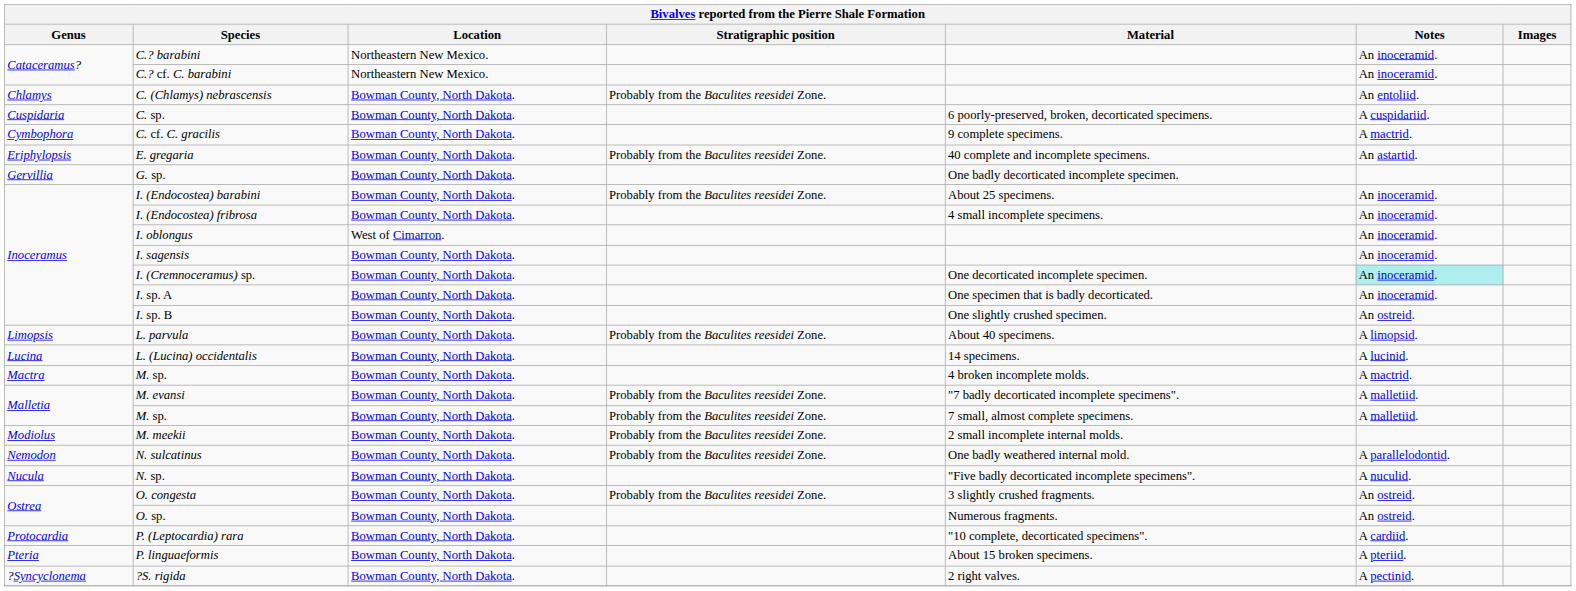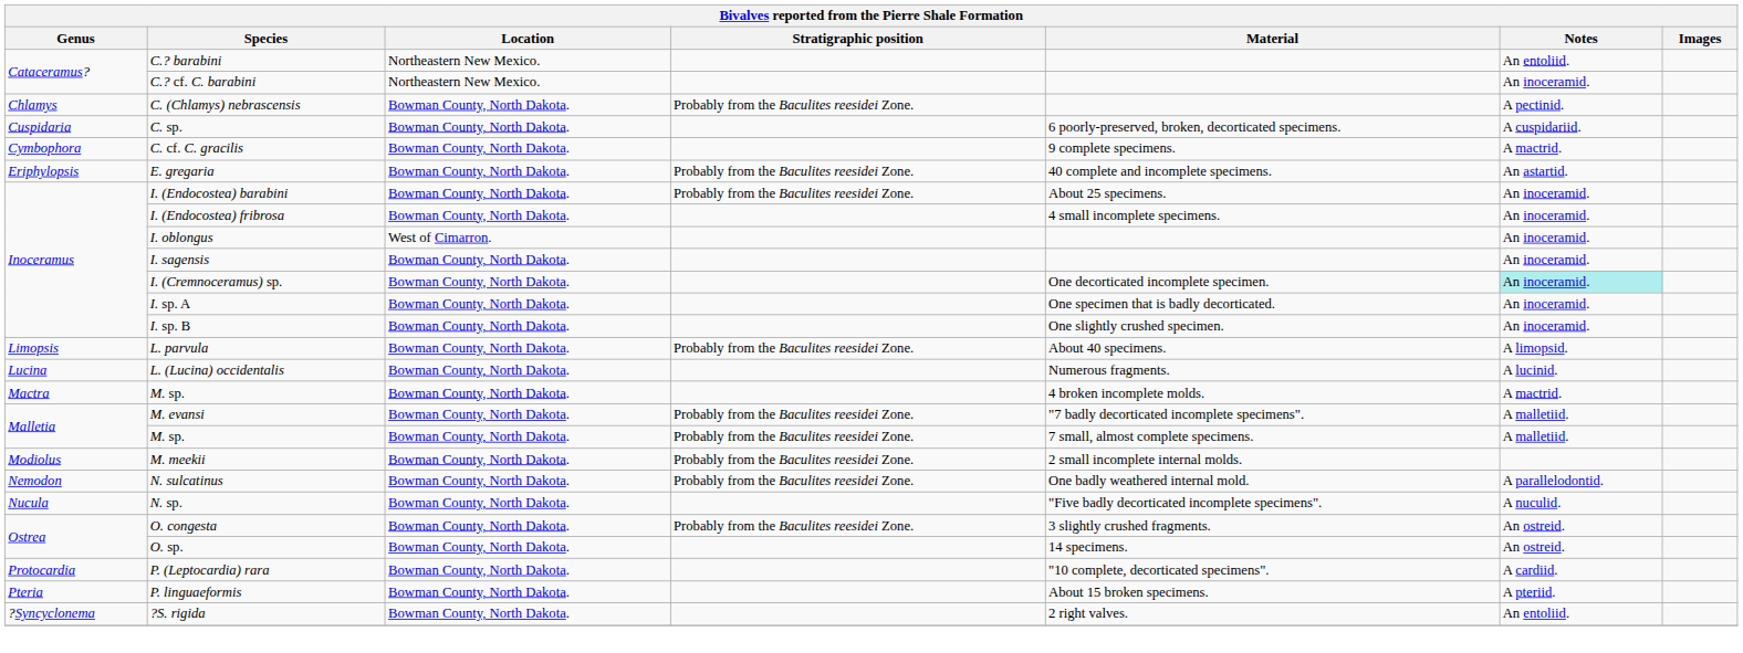 <table class="wikitable" align="center" width="100%">
 <tr>
 <th colspan="7" align="center"><strong><a href='#'>Bivalves</a> reported from the Pierre Shale Formation</strong></th>
 </tr>
 <tr>
 <th>Genus</th>
 <th>Species</th>
 <th>Location</th>
 <th><strong>Stratigraphic position</strong></th>
 <th><strong>Material</strong></th>
 <th>Notes</th>
 <th>Images</th>
 </tr>
 <tr>
 <td rowspan=2><em><a href='#'>Cataceramus</a>?</em></td>
 <td><em>C.? barabini</em></td>
 <td>Northeastern New Mexico.</td>
 <td></td>
 <td></td>
-<td>An <a href='#'>inoceramid</a>.</td>
+<td>An <a href='#'>entoliid</a>.</td>
 <td></td>
 </tr>
 <tr>
 <td><em>C.?</em> cf. <em>C. barabini</em></td>
 <td>Northeastern New Mexico.</td>
 <td></td>
 <td></td>
 <td>An <a href='#'>inoceramid</a>.</td>
 <td></td>
 </tr>
 <tr>
 <td><em><a href='#'>Chlamys</a></em></td>
 <td><em>C. (Chlamys) nebrascensis</em></td>
 <td><a href='#'>Bowman County, North Dakota</a>.</td>
 <td>Probably from the <em>Baculites reesidei</em> Zone.</td>
 <td></td>
-<td>An <a href='#'>entoliid</a>.</td>
+<td>A <a href='#'>pectinid</a>.</td>
 <td></td>
 </tr>
 <tr>
 <td><em><a href='#'>Cuspidaria</a></em></td>
 <td><em>C.</em> sp.</td>
 <td><a href='#'>Bowman County, North Dakota</a>.</td>
 <td></td>
 <td>6 poorly-preserved, broken, decorticated specimens.</td>
 <td>A <a href='#'>cuspidariid</a>.</td>
 <td></td>
 </tr>
 <tr>
 <td><em><a href='#'>Cymbophora</a></em></td>
 <td><em>C.</em> cf. <em>C. gracilis</em></td>
 <td><a href='#'>Bowman County, North Dakota</a>.</td>
 <td></td>
 <td>9 complete specimens.</td>
 <td>A <a href='#'>mactrid</a>.</td>
 <td></td>
 </tr>
 <tr>
 <td><em><a href='#'>Eriphylopsis</a></em></td>
 <td><em>E. gregaria</em></td>
 <td><a href='#'>Bowman County, North Dakota</a>.</td>
 <td>Probably from the <em>Baculites reesidei</em> Zone.</td>
 <td>40 complete and incomplete specimens.</td>
 <td>An <a href='#'>astartid</a>.</td>
-<td></td>
-</tr>
-<tr>
-<td><em><a href='#'>Gervillia</a></em></td>
-<td><em>G.</em> sp.</td>
-<td><a href='#'>Bowman County, North Dakota</a>.</td>
-<td></td>
-<td>One badly decorticated incomplete specimen.</td>
-<td></td>
 <td></td>
 </tr>
 <tr>
 <td rowspan="7"><em><a href='#'>Inoceramus</a></em></td>
 <td><em>I. (Endocostea) barabini</em></td>
 <td><a href='#'>Bowman County, North Dakota</a>.</td>
 <td>Probably from the <em>Baculites reesidei</em> Zone.</td>
 <td>About 25 specimens.</td>
 <td>An <a href='#'>inoceramid</a>.</td>
 <td></td>
 </tr>
 <tr>
 <td><em>I. (Endocostea) fribrosa</em></td>
 <td><a href='#'>Bowman County, North Dakota</a>.</td>
 <td></td>
 <td>4 small incomplete specimens.</td>
 <td>An <a href='#'>inoceramid</a>.</td>
 <td></td>
 </tr>
 <tr>
 <td><em>I. oblongus</em></td>
 <td>West of <a href='#'>Cimarron</a>.</td>
 <td></td>
 <td></td>
 <td>An <a href='#'>inoceramid</a>.</td>
 <td></td>
 </tr>
 <tr>
 <td><em>I. sagensis</em></td>
 <td><a href='#'>Bowman County, North Dakota</a>.</td>
 <td></td>
 <td></td>
 <td>An <a href='#'>inoceramid</a>.</td>
 <td></td>
 </tr>
 <tr>
 <td><em>I. (Cremnoceramus)</em> sp.</td>
 <td><a href='#'>Bowman County, North Dakota</a>.</td>
 <td></td>
 <td>One decorticated incomplete specimen.</td>
 <td style="background: paleturquoise;">An <a href='#'>inoceramid</a>.</td>
 <td></td>
 </tr>
 <tr>
 <td><em>I.</em> sp. A</td>
 <td><a href='#'>Bowman County, North Dakota</a>.</td>
 <td></td>
 <td>One specimen that is badly decorticated.</td>
 <td>An <a href='#'>inoceramid</a>.</td>
 <td></td>
 </tr>
 <tr>
 <td><em>I.</em> sp. B</td>
 <td><a href='#'>Bowman County, North Dakota</a>.</td>
 <td></td>
 <td>One slightly crushed specimen.</td>
-<td>An <a href='#'>ostreid</a>.</td>
+<td>An <a href='#'>inoceramid</a>.</td>
 <td></td>
 </tr>
 <tr>
 <td><em><a href='#'>Limopsis</a></em></td>
 <td><em>L. parvula</em></td>
 <td><a href='#'>Bowman County, North Dakota</a>.</td>
 <td>Probably from the <em>Baculites reesidei</em> Zone.</td>
 <td>About 40 specimens.</td>
 <td>A <a href='#'>limopsid</a>.</td>
 <td></td>
 </tr>
 <tr>
 <td><em><a href='#'>Lucina</a></em></td>
 <td><em>L. (Lucina) occidentalis</em></td>
 <td><a href='#'>Bowman County, North Dakota</a>.</td>
 <td></td>
-<td>14 specimens.</td>
+<td>Numerous fragments.</td>
 <td>A <a href='#'>lucinid</a>.</td>
 <td></td>
 </tr>
 <tr>
 <td><em><a href='#'>Mactra</a></em></td>
 <td><em>M.</em> sp.</td>
 <td><a href='#'>Bowman County, North Dakota</a>.</td>
 <td></td>
 <td>4 broken incomplete molds.</td>
 <td>A <a href='#'>mactrid</a>.</td>
 <td></td>
 </tr>
 <tr>
 <td rowspan="2"><em><a href='#'>Malletia</a></em></td>
 <td><em>M. evansi</em></td>
 <td><a href='#'>Bowman County, North Dakota</a>.</td>
 <td>Probably from the <em>Baculites reesidei</em> Zone.</td>
 <td>"7 badly decorticated incomplete specimens".</td>
 <td>A <a href='#'>malletiid</a>.</td>
 <td></td>
 </tr>
 <tr>
 <td><em>M.</em> sp.</td>
 <td><a href='#'>Bowman County, North Dakota</a>.</td>
 <td>Probably from the <em>Baculites reesidei</em> Zone.</td>
 <td>7 small, almost complete specimens.</td>
 <td>A <a href='#'>malletiid</a>.</td>
 <td></td>
 </tr>
 <tr>
 <td><em><a href='#'>Modiolus</a></em></td>
 <td><em>M. meekii</em></td>
 <td><a href='#'>Bowman County, North Dakota</a>.</td>
 <td>Probably from the <em>Baculites reesidei</em> Zone.</td>
 <td>2 small incomplete internal molds.</td>
 <td></td>
 <td></td>
 </tr>
 <tr>
 <td><em><a href='#'>Nemodon</a></em></td>
 <td><em>N. sulcatinus</em></td>
 <td><a href='#'>Bowman County, North Dakota</a>.</td>
 <td>Probably from the <em>Baculites reesidei</em> Zone.</td>
 <td>One badly weathered internal mold.</td>
 <td>A <a href='#'>parallelodontid</a>.</td>
 <td></td>
 </tr>
 <tr>
 <td><em><a href='#'>Nucula</a></em></td>
 <td><em>N.</em> sp.</td>
 <td><a href='#'>Bowman County, North Dakota</a>.</td>
 <td></td>
 <td>"Five badly decorticated incomplete specimens".</td>
 <td>A <a href='#'>nuculid</a>.</td>
 <td></td>
 </tr>
 <tr>
 <td rowspan="2"><em><a href='#'>Ostrea</a></em></td>
 <td><em>O. congesta</em></td>
 <td><a href='#'>Bowman County, North Dakota</a>.</td>
 <td>Probably from the <em>Baculites reesidei</em> Zone.</td>
 <td>3 slightly crushed fragments.</td>
 <td>An <a href='#'>ostreid</a>.</td>
 <td></td>
 </tr>
 <tr>
 <td><em>O.</em> sp.</td>
 <td><a href='#'>Bowman County, North Dakota</a>.</td>
 <td></td>
-<td>Numerous fragments.</td>
+<td>14 specimens.</td>
 <td>An <a href='#'>ostreid</a>.</td>
 <td></td>
 </tr>
 <tr>
 <td><em><a href='#'>Protocardia</a></em></td>
 <td><em>P. (Leptocardia) rara</em></td>
 <td><a href='#'>Bowman County, North Dakota</a>.</td>
 <td></td>
 <td>"10 complete, decorticated specimens".</td>
 <td>A <a href='#'>cardiid</a>.</td>
 <td></td>
 </tr>
 <tr>
 <td><em><a href='#'>Pteria</a></em></td>
 <td><em>P. linguaeformis</em></td>
 <td><a href='#'>Bowman County, North Dakota</a>.</td>
 <td></td>
 <td>About 15 broken specimens.</td>
 <td>A <a href='#'>pteriid</a>.</td>
 <td></td>
 </tr>
 <tr>
 <td><em>?<a href='#'>Syncyclonema</a></em></td>
 <td><em>?S. rigida</em></td>
 <td><a href='#'>Bowman County, North Dakota</a>.</td>
 <td></td>
 <td>2 right valves.</td>
-<td>A <a href='#'>pectinid</a>.</td>
+<td>An <a href='#'>entoliid</a>.</td>
 <td></td>
 </tr>
 <tr>
 </tr>
 </table>
